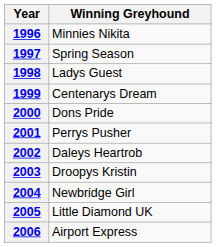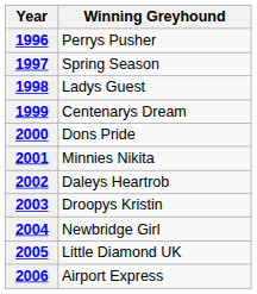 <table class="wikitable">
 <tr>
 <th width=50>Year</th>
 <th width=200>Winning Greyhound</th>
 </tr>
 <tr>
 <th><a href='#'>1996</a></th>
-<td>Minnies Nikita</td>
+<td>Perrys Pusher</td>
 </tr>
 <tr>
 <th><a href='#'>1997</a></th>
 <td>Spring Season</td>
 </tr>
 <tr>
 <th><a href='#'>1998</a></th>
 <td>Ladys Guest</td>
 </tr>
 <tr>
 <th><a href='#'>1999</a></th>
 <td>Centenarys Dream</td>
 </tr>
 <tr>
 <th><a href='#'>2000</a></th>
 <td>Dons Pride</td>
 </tr>
 <tr>
 <th><a href='#'>2001</a></th>
-<td>Perrys Pusher</td>
+<td>Minnies Nikita</td>
 </tr>
 <tr>
 <th><a href='#'>2002</a></th>
 <td>Daleys Heartrob</td>
 </tr>
 <tr>
 <th><a href='#'>2003</a></th>
 <td>Droopys Kristin</td>
 </tr>
 <tr>
 <th><a href='#'>2004</a></th>
 <td>Newbridge Girl</td>
 </tr>
 <tr>
 <th><a href='#'>2005</a></th>
 <td>Little Diamond UK</td>
 </tr>
 <tr>
 <th><a href='#'>2006</a></th>
 <td>Airport Express</td>
 </tr>
 </table>
